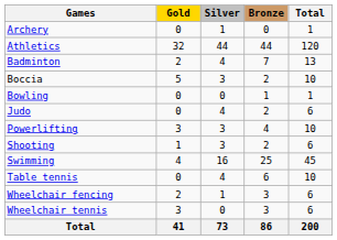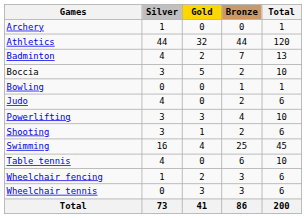 <table class="wikitable" style="text-align:center; font-size:90%;">
 <tr>
 <th style="width:15em;">Games</th>
+<th style="width:4em; background:silver;">Silver</th>
 <th style="width:4em; background:gold;">Gold</th>
-<th style="width:4em; background:silver;">Silver</th>
 <th style="width:4em; background:#cc9966;">Bronze</th>
 <th style="width:4em;">Total</th>
 </tr>
 <tr>
 <td align=left> <a href='#'>Archery</a></td>
+<td>1</td>
 <td>0</td>
-<td>1</td>
 <td>0</td>
 <td>1</td>
 </tr>
 <tr>
 <td align=left> <a href='#'>Athletics</a></td>
+<td>44</td>
 <td>32</td>
-<td>44</td>
 <td>44</td>
 <td>120</td>
 </tr>
 <tr>
 <td align=left> <a href='#'>Badminton</a></td>
+<td>4</td>
 <td>2</td>
-<td>4</td>
 <td>7</td>
 <td>13</td>
 </tr>
 <tr>
 <td align=left> Boccia</td>
+<td>3</td>
 <td>5</td>
-<td>3</td>
 <td>2</td>
 <td>10</td>
 </tr>
 <tr>
 <td align=left> <a href='#'>Bowling</a></td>
 <td>0</td>
 <td>0</td>
 <td>1</td>
 <td>1</td>
 </tr>
 <tr>
 <td align=left> <a href='#'>Judo</a></td>
+<td>4</td>
 <td>0</td>
-<td>4</td>
 <td>2</td>
 <td>6</td>
 </tr>
 <tr>
 <td align=left> <a href='#'>Powerlifting</a></td>
 <td>3</td>
 <td>3</td>
 <td>4</td>
 <td>10</td>
 </tr>
 <tr>
 <td align=left> <a href='#'>Shooting</a></td>
+<td>3</td>
 <td>1</td>
-<td>3</td>
 <td>2</td>
 <td>6</td>
 </tr>
 <tr>
 <td align=left> <a href='#'>Swimming</a></td>
+<td>16</td>
 <td>4</td>
-<td>16</td>
 <td>25</td>
 <td>45</td>
 </tr>
 <tr>
 <td align=left> <a href='#'>Table tennis</a></td>
+<td>4</td>
 <td>0</td>
-<td>4</td>
 <td>6</td>
 <td>10</td>
 </tr>
 <tr>
 <td align=left> <a href='#'>Wheelchair fencing</a></td>
+<td>1</td>
 <td>2</td>
-<td>1</td>
 <td>3</td>
 <td>6</td>
 </tr>
 <tr>
 <td align=left> <a href='#'>Wheelchair tennis</a></td>
+<td>0</td>
 <td>3</td>
-<td>0</td>
 <td>3</td>
 <td>6</td>
 </tr>
 <tr>
 <th>Total</th>
+<th>73</th>
 <th>41</th>
-<th>73</th>
 <th>86</th>
 <th>200</th>
 </tr>
 </table>
